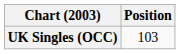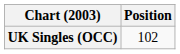 <table class="wikitable plainrowheaders" style="text-align:center">
 <tr>
 <th>Chart (2003)</th>
 <th>Position</th>
 </tr>
 <tr>
 <th scope="row">UK Singles (OCC)</th>
-<td>103</td>
+<td>102</td>
 </tr>
 </table>
